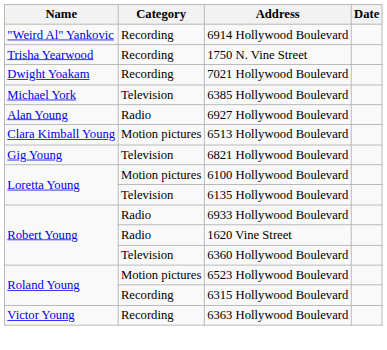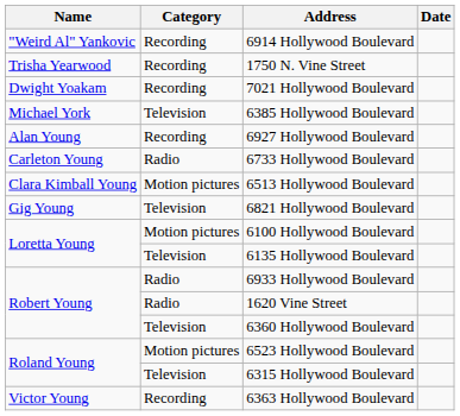 <table class="wikitable sortable" style="font-size: 100%;">
 <tr>
 <th>Name</th>
 <th>Category</th>
 <th>Address</th>
 <th>Date</th>
 </tr>
 <tr>
 <td><a href='#'>"Weird Al" Yankovic</a></td>
 <td>Recording</td>
 <td>6914 Hollywood Boulevard</td>
 <td></td>
 </tr>
 <tr>
 <td><a href='#'>Trisha Yearwood</a></td>
 <td>Recording</td>
 <td>1750 N. Vine Street</td>
 <td></td>
 </tr>
 <tr>
 <td><a href='#'>Dwight Yoakam</a></td>
 <td>Recording</td>
 <td>7021 Hollywood Boulevard</td>
 <td></td>
 </tr>
 <tr>
 <td><a href='#'>Michael York</a></td>
 <td>Television</td>
 <td>6385 Hollywood Boulevard</td>
 <td></td>
 </tr>
 <tr>
 <td><a href='#'>Alan Young</a></td>
+<td>Recording</td>
+<td>6927 Hollywood Boulevard</td>
+<td></td>
+</tr>
+<tr>
+<td><a href='#'>Carleton Young</a></td>
 <td>Radio</td>
-<td>6927 Hollywood Boulevard</td>
+<td>6733 Hollywood Boulevard</td>
 <td></td>
 </tr>
 <tr>
 <td><a href='#'>Clara Kimball Young</a></td>
 <td>Motion pictures</td>
 <td>6513 Hollywood Boulevard</td>
 <td></td>
 </tr>
 <tr>
 <td><a href='#'>Gig Young</a></td>
 <td>Television</td>
 <td>6821 Hollywood Boulevard</td>
 <td></td>
 </tr>
 <tr>
 <td rowspan="2"><a href='#'>Loretta Young</a></td>
 <td>Motion pictures</td>
 <td>6100 Hollywood Boulevard</td>
 <td></td>
 </tr>
 <tr>
 <td>Television</td>
 <td>6135 Hollywood Boulevard</td>
 <td></td>
 </tr>
 <tr>
 <td rowspan="3"><a href='#'>Robert Young</a></td>
 <td>Radio</td>
 <td>6933 Hollywood Boulevard</td>
 <td></td>
 </tr>
 <tr>
 <td>Radio</td>
 <td>1620 Vine Street</td>
 <td></td>
 </tr>
 <tr>
 <td>Television</td>
 <td>6360 Hollywood Boulevard</td>
 <td></td>
 </tr>
 <tr>
 <td rowspan="2"><a href='#'>Roland Young</a></td>
 <td>Motion pictures</td>
 <td>6523 Hollywood Boulevard</td>
 <td></td>
 </tr>
 <tr>
-<td>Recording</td>
+<td>Television</td>
 <td>6315 Hollywood Boulevard</td>
 <td></td>
 </tr>
 <tr>
 <td><a href='#'>Victor Young</a></td>
 <td>Recording</td>
 <td>6363 Hollywood Boulevard</td>
 <td></td>
 </tr>
 </table>
